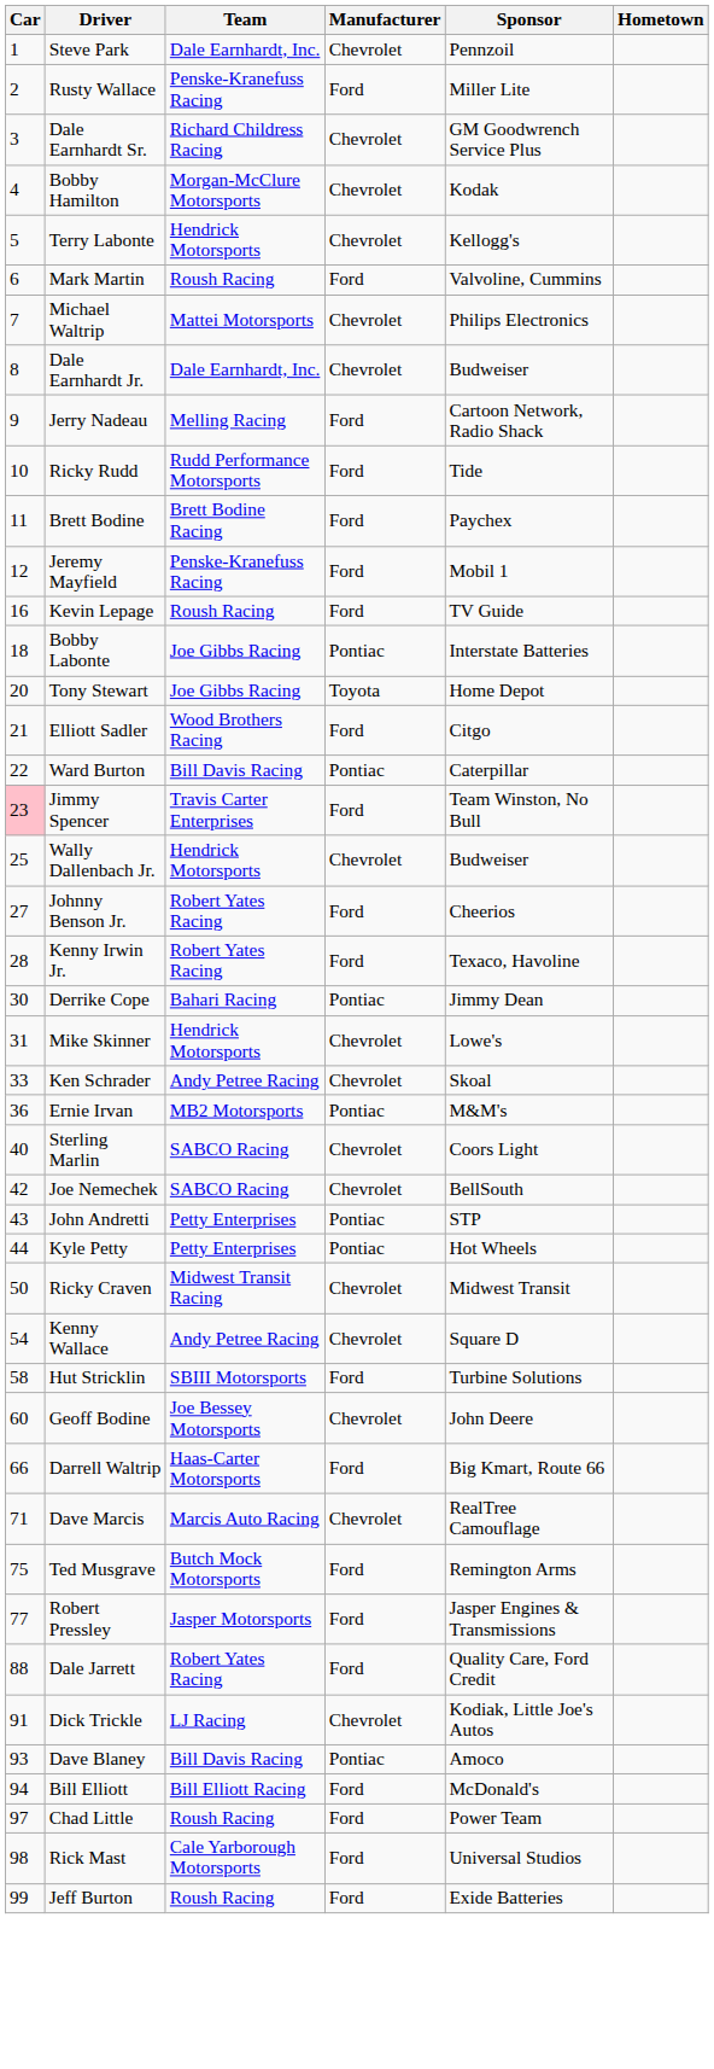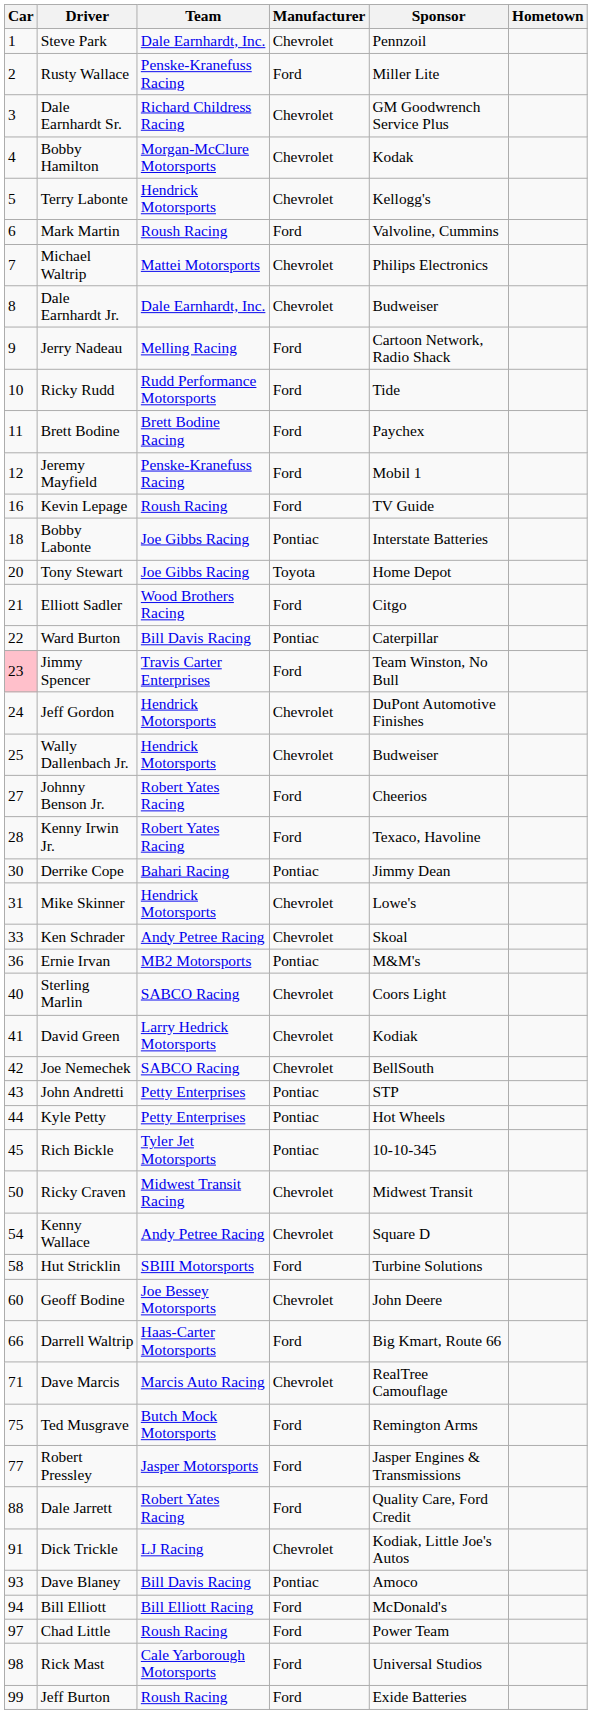 <table class="wikitable">
 <tr>
 <th>Car</th>
 <th>Driver</th>
 <th>Team</th>
 <th>Manufacturer</th>
 <th>Sponsor</th>
 <th>Hometown</th>
 </tr>
 <tr>
 <td>1</td>
 <td>Steve Park</td>
 <td><a href='#'>Dale Earnhardt, Inc.</a></td>
 <td>Chevrolet</td>
 <td>Pennzoil</td>
 <td></td>
 </tr>
 <tr>
 <td>2</td>
 <td>Rusty Wallace</td>
 <td><a href='#'>Penske-Kranefuss Racing</a></td>
 <td>Ford</td>
 <td>Miller Lite</td>
 <td></td>
 </tr>
 <tr>
 <td>3</td>
 <td>Dale Earnhardt Sr.</td>
 <td><a href='#'>Richard Childress Racing</a></td>
 <td>Chevrolet</td>
 <td>GM Goodwrench Service Plus</td>
 <td></td>
 </tr>
 <tr>
 <td>4</td>
 <td>Bobby Hamilton</td>
 <td><a href='#'>Morgan-McClure Motorsports</a></td>
 <td>Chevrolet</td>
 <td>Kodak</td>
 <td></td>
 </tr>
 <tr>
 <td>5</td>
 <td>Terry Labonte</td>
 <td><a href='#'>Hendrick Motorsports</a></td>
 <td>Chevrolet</td>
 <td>Kellogg's</td>
 <td></td>
 </tr>
 <tr>
 <td>6</td>
 <td>Mark Martin</td>
 <td><a href='#'>Roush Racing</a></td>
 <td>Ford</td>
 <td>Valvoline, Cummins</td>
 <td></td>
 </tr>
 <tr>
 <td>7</td>
 <td>Michael Waltrip</td>
 <td><a href='#'>Mattei Motorsports</a></td>
 <td>Chevrolet</td>
 <td>Philips Electronics</td>
 <td></td>
 </tr>
 <tr>
 <td>8</td>
 <td>Dale Earnhardt Jr.</td>
 <td><a href='#'>Dale Earnhardt, Inc.</a></td>
 <td>Chevrolet</td>
 <td>Budweiser</td>
 <td></td>
 </tr>
 <tr>
 <td>9</td>
 <td>Jerry Nadeau</td>
 <td><a href='#'>Melling Racing</a></td>
 <td>Ford</td>
 <td>Cartoon Network, Radio Shack</td>
 <td></td>
 </tr>
 <tr>
 <td>10</td>
 <td>Ricky Rudd</td>
 <td><a href='#'>Rudd Performance Motorsports</a></td>
 <td>Ford</td>
 <td>Tide</td>
 <td></td>
 </tr>
 <tr>
 <td>11</td>
 <td>Brett Bodine</td>
 <td><a href='#'>Brett Bodine Racing</a></td>
 <td>Ford</td>
 <td>Paychex</td>
 <td></td>
 </tr>
 <tr>
 <td>12</td>
 <td>Jeremy Mayfield</td>
 <td><a href='#'>Penske-Kranefuss Racing</a></td>
 <td>Ford</td>
 <td>Mobil 1</td>
 <td></td>
 </tr>
 <tr>
 <td>16</td>
 <td>Kevin Lepage</td>
 <td><a href='#'>Roush Racing</a></td>
 <td>Ford</td>
 <td>TV Guide</td>
 <td></td>
 </tr>
 <tr>
 <td>18</td>
 <td>Bobby Labonte</td>
 <td><a href='#'>Joe Gibbs Racing</a></td>
 <td>Pontiac</td>
 <td>Interstate Batteries</td>
 <td></td>
 </tr>
 <tr>
 <td>20</td>
 <td>Tony Stewart</td>
 <td><a href='#'>Joe Gibbs Racing</a></td>
 <td>Toyota</td>
 <td>Home Depot</td>
 <td></td>
 </tr>
 <tr>
 <td>21</td>
 <td>Elliott Sadler</td>
 <td><a href='#'>Wood Brothers Racing</a></td>
 <td>Ford</td>
 <td>Citgo</td>
 <td></td>
 </tr>
 <tr>
 <td>22</td>
 <td>Ward Burton</td>
 <td><a href='#'>Bill Davis Racing</a></td>
 <td>Pontiac</td>
 <td>Caterpillar</td>
 <td></td>
 </tr>
 <tr>
 <td style="background: pink;">23</td>
 <td>Jimmy Spencer</td>
 <td><a href='#'>Travis Carter Enterprises</a></td>
 <td>Ford</td>
 <td>Team Winston, No Bull</td>
 <td></td>
 </tr>
 <tr>
+<td>24</td>
+<td>Jeff Gordon</td>
+<td><a href='#'>Hendrick Motorsports</a></td>
+<td>Chevrolet</td>
+<td>DuPont Automotive Finishes</td>
+<td></td>
+</tr>
+<tr>
 <td>25</td>
 <td>Wally Dallenbach Jr.</td>
 <td><a href='#'>Hendrick Motorsports</a></td>
 <td>Chevrolet</td>
 <td>Budweiser</td>
 <td></td>
 </tr>
 <tr>
 <td>27</td>
 <td>Johnny Benson Jr.</td>
 <td><a href='#'>Robert Yates Racing</a></td>
 <td>Ford</td>
 <td>Cheerios</td>
 <td></td>
 </tr>
 <tr>
 <td>28</td>
 <td>Kenny Irwin Jr.</td>
 <td><a href='#'>Robert Yates Racing</a></td>
 <td>Ford</td>
 <td>Texaco, Havoline</td>
 <td></td>
 </tr>
 <tr>
 <td>30</td>
 <td>Derrike Cope</td>
 <td><a href='#'>Bahari Racing</a></td>
 <td>Pontiac</td>
 <td>Jimmy Dean</td>
 <td></td>
 </tr>
 <tr>
 <td>31</td>
 <td>Mike Skinner</td>
 <td><a href='#'>Hendrick Motorsports</a></td>
 <td>Chevrolet</td>
 <td>Lowe's</td>
 <td></td>
 </tr>
 <tr>
 <td>33</td>
 <td>Ken Schrader</td>
 <td><a href='#'>Andy Petree Racing</a></td>
 <td>Chevrolet</td>
 <td>Skoal</td>
 <td></td>
 </tr>
 <tr>
 <td>36</td>
 <td>Ernie Irvan</td>
 <td><a href='#'>MB2 Motorsports</a></td>
 <td>Pontiac</td>
 <td>M&M's</td>
 <td></td>
 </tr>
 <tr>
 <td>40</td>
 <td>Sterling Marlin</td>
 <td><a href='#'>SABCO Racing</a></td>
 <td>Chevrolet</td>
 <td>Coors Light</td>
 <td></td>
 </tr>
 <tr>
+<td>41</td>
+<td>David Green</td>
+<td><a href='#'>Larry Hedrick Motorsports</a></td>
+<td>Chevrolet</td>
+<td>Kodiak</td>
+<td></td>
+</tr>
+<tr>
 <td>42</td>
 <td>Joe Nemechek</td>
 <td><a href='#'>SABCO Racing</a></td>
 <td>Chevrolet</td>
 <td>BellSouth</td>
 <td></td>
 </tr>
 <tr>
 <td>43</td>
 <td>John Andretti</td>
 <td><a href='#'>Petty Enterprises</a></td>
 <td>Pontiac</td>
 <td>STP</td>
 <td></td>
 </tr>
 <tr>
 <td>44</td>
 <td>Kyle Petty</td>
 <td><a href='#'>Petty Enterprises</a></td>
 <td>Pontiac</td>
 <td>Hot Wheels</td>
+<td></td>
+</tr>
+<tr>
+<td>45</td>
+<td>Rich Bickle</td>
+<td><a href='#'>Tyler Jet Motorsports</a></td>
+<td>Pontiac</td>
+<td>10-10-345</td>
 <td></td>
 </tr>
 <tr>
 <td>50</td>
 <td>Ricky Craven</td>
 <td><a href='#'>Midwest Transit Racing</a></td>
 <td>Chevrolet</td>
 <td>Midwest Transit</td>
 <td></td>
 </tr>
 <tr>
 <td>54</td>
 <td>Kenny Wallace</td>
 <td><a href='#'>Andy Petree Racing</a></td>
 <td>Chevrolet</td>
 <td>Square D</td>
 <td></td>
 </tr>
 <tr>
 <td>58</td>
 <td>Hut Stricklin</td>
 <td><a href='#'>SBIII Motorsports</a></td>
 <td>Ford</td>
 <td>Turbine Solutions</td>
 <td></td>
 </tr>
 <tr>
 <td>60</td>
 <td>Geoff Bodine</td>
 <td><a href='#'>Joe Bessey Motorsports</a></td>
 <td>Chevrolet</td>
 <td>John Deere</td>
 <td></td>
 </tr>
 <tr>
 <td>66</td>
 <td>Darrell Waltrip</td>
 <td><a href='#'>Haas-Carter Motorsports</a></td>
 <td>Ford</td>
 <td>Big Kmart, Route 66</td>
 <td></td>
 </tr>
 <tr>
 <td>71</td>
 <td>Dave Marcis</td>
 <td><a href='#'>Marcis Auto Racing</a></td>
 <td>Chevrolet</td>
 <td>RealTree Camouflage</td>
 <td></td>
 </tr>
 <tr>
 <td>75</td>
 <td>Ted Musgrave</td>
 <td><a href='#'>Butch Mock Motorsports</a></td>
 <td>Ford</td>
 <td>Remington Arms</td>
 <td></td>
 </tr>
 <tr>
 <td>77</td>
 <td>Robert Pressley</td>
 <td><a href='#'>Jasper Motorsports</a></td>
 <td>Ford</td>
 <td>Jasper Engines & Transmissions</td>
 <td></td>
 </tr>
 <tr>
 <td>88</td>
 <td>Dale Jarrett</td>
 <td><a href='#'>Robert Yates Racing</a></td>
 <td>Ford</td>
 <td>Quality Care, Ford Credit</td>
 <td></td>
 </tr>
 <tr>
 <td>91</td>
 <td>Dick Trickle</td>
 <td><a href='#'>LJ Racing</a></td>
 <td>Chevrolet</td>
 <td>Kodiak, Little Joe's Autos</td>
 <td></td>
 </tr>
 <tr>
 <td>93</td>
 <td>Dave Blaney</td>
 <td><a href='#'>Bill Davis Racing</a></td>
 <td>Pontiac</td>
 <td>Amoco</td>
 <td></td>
 </tr>
 <tr>
 <td>94</td>
 <td>Bill Elliott</td>
 <td><a href='#'>Bill Elliott Racing</a></td>
 <td>Ford</td>
 <td>McDonald's</td>
 <td></td>
 </tr>
 <tr>
 <td>97</td>
 <td>Chad Little</td>
 <td><a href='#'>Roush Racing</a></td>
 <td>Ford</td>
 <td>Power Team</td>
 <td></td>
 </tr>
 <tr>
 <td>98</td>
 <td>Rick Mast</td>
 <td><a href='#'>Cale Yarborough Motorsports</a></td>
 <td>Ford</td>
 <td>Universal Studios</td>
 <td></td>
 </tr>
 <tr>
 <td>99</td>
 <td>Jeff Burton</td>
 <td><a href='#'>Roush Racing</a></td>
 <td>Ford</td>
 <td>Exide Batteries</td>
 <td></td>
 </tr>
 </table>
